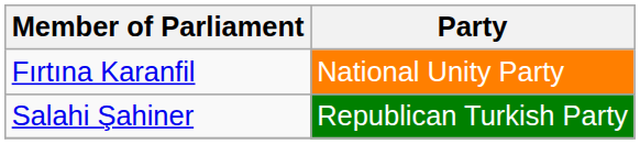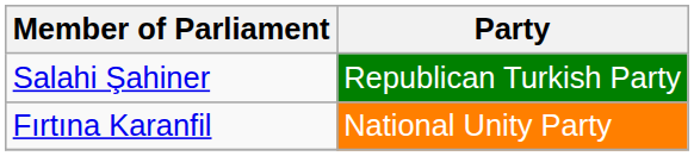 <table class="wikitable">
 <tr>
 <th>Member of Parliament</th>
 <th>Party</th>
 </tr>
 <tr>
+<td><a href='#'>Salahi Şahiner</a></td>
+<td style="background:#008000; color:white">Republican Turkish Party</td>
+</tr>
+<tr>
 <td><a href='#'>Fırtına Karanfil</a></td>
 <td style="background:#FF7F00; color:white">National Unity Party</td>
 </tr>
 <tr>
-<td><a href='#'>Salahi Şahiner</a></td>
-<td style="background:#008000; color:white">Republican Turkish Party</td>
-</tr>
-<tr>
 </tr>
 </table>
